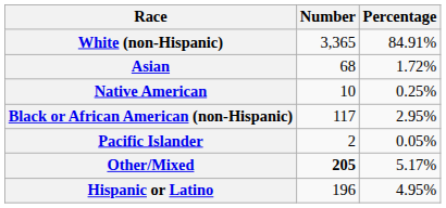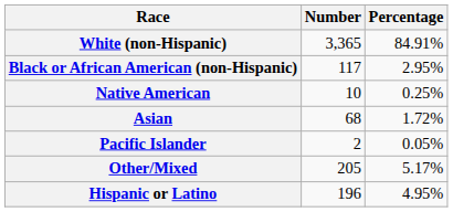 <table class="wikitable" style="text-align:right">
 <tr>
 <th scope="col">Race</th>
 <th scope="col">Number</th>
 <th scope="col">Percentage</th>
 </tr>
 <tr>
 <th scope="row"><a href='#'>White</a> (non-Hispanic)</th>
 <td>3,365</td>
 <td>84.91%</td>
 </tr>
 <tr>
-<th scope="row"><a href='#'>Asian</a></th>
-<td>68</td>
-<td>1.72%</td>
+<th scope="row"><a href='#'>Black or African American</a> (non-Hispanic)</th>
+<td>117</td>
+<td>2.95%</td>
 </tr>
 <tr>
 <th scope="row"><a href='#'>Native American</a></th>
 <td>10</td>
 <td>0.25%</td>
 </tr>
 <tr>
-<th scope="row"><a href='#'>Black or African American</a> (non-Hispanic)</th>
-<td>117</td>
-<td>2.95%</td>
+<th scope="row"><a href='#'>Asian</a></th>
+<td>68</td>
+<td>1.72%</td>
 </tr>
 <tr>
 <th scope="row"><a href='#'>Pacific Islander</a></th>
 <td>2</td>
 <td>0.05%</td>
 </tr>
 <tr>
 <th scope="row"><a href='#'>Other/Mixed</a></th>
-<td><strong>205</strong></td>
+<td>205</td>
 <td>5.17%</td>
 </tr>
 <tr>
 <th scope="row"><a href='#'>Hispanic</a> or <a href='#'>Latino</a></th>
 <td>196</td>
 <td>4.95%</td>
 </tr>
 </table>
